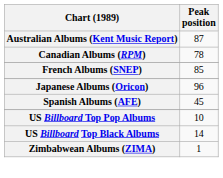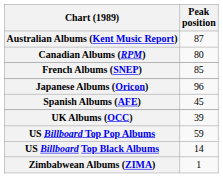 <table class="wikitable sortable plainrowheaders" style="text-align:center">
 <tr>
 <th>Chart (1989)</th>
 <th>Peak<br>position</th>
 </tr>
 <tr>
 <th scope="row">Australian Albums (<a href='#'>Kent Music Report</a>)</th>
 <td>87</td>
 </tr>
 <tr>
 <th scope="row">Canadian Albums (<em><a href='#'>RPM</a></em>)</th>
-<td>78</td>
+<td>80</td>
 </tr>
 <tr>
 </tr>
 <tr>
 <th scope="row">French Albums (<a href='#'>SNEP</a>)</th>
 <td>85</td>
 </tr>
 <tr>
 </tr>
 <tr>
 <th scope="row">Japanese Albums (<a href='#'>Oricon</a>)</th>
 <td>96</td>
 </tr>
 <tr>
 <th scope="row">Spanish Albums (<a href='#'>AFE</a>)</th>
 <td>45</td>
 </tr>
 <tr>
 </tr>
 <tr>
 </tr>
 <tr>
+<th scope="row">UK Albums (<a href='#'>OCC</a>)</th>
+<td>39</td>
+</tr>
+<tr>
 <th scope="row">US <a href='#'><em>Billboard</em> Top Pop Albums</a></th>
-<td>10</td>
+<td>59</td>
 </tr>
 <tr>
 <th scope="row">US <em><a href='#'>Billboard</a></em> <a href='#'>Top Black Albums</a></th>
 <td>14</td>
 </tr>
 <tr>
 <th scope="row">Zimbabwean Albums (<a href='#'>ZIMA</a>)</th>
 <td>1</td>
 </tr>
 </table>
